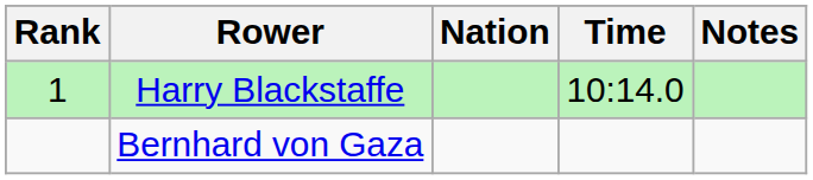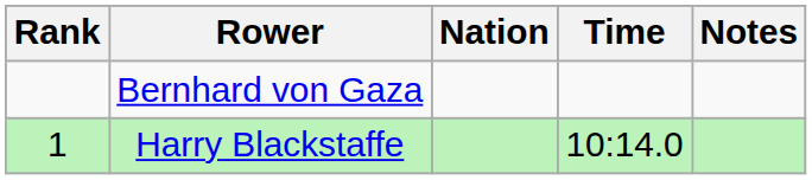 <table class="wikitable sortable" style="text-align:center">
 <tr>
 <th>Rank</th>
 <th>Rower</th>
 <th>Nation</th>
 <th>Time</th>
 <th>Notes</th>
 </tr>
+<tr>
+<td></td>
+<td><a href='#'>Bernhard von Gaza</a></td>
+<td align=left></td>
+<td data-sort-value=20:00.0></td>
+<td></td>
+</tr>
 <tr bgcolor=bbf3bb>
 <td>1</td>
 <td><a href='#'>Harry Blackstaffe</a></td>
 <td align=left></td>
 <td>10:14.0</td>
 <td></td>
 </tr>
-<tr>
-<td></td>
-<td><a href='#'>Bernhard von Gaza</a></td>
-<td align=left></td>
-<td data-sort-value=20:00.0></td>
-<td></td>
-</tr>
 </table>
